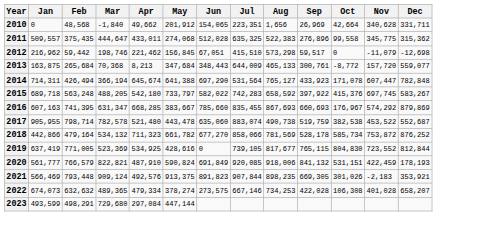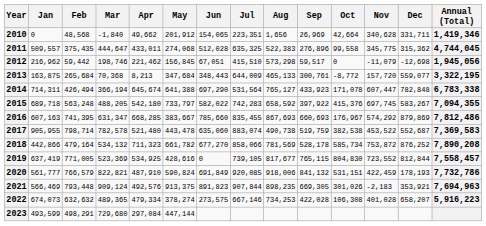 <table class="wikitable">
 <tr>
 <th>Year</th>
 <th>Jan</th>
 <th>Feb</th>
 <th>Mar</th>
 <th>Apr</th>
 <th>May</th>
 <th>Jun</th>
 <th>Jul</th>
 <th>Aug</th>
 <th>Sep</th>
 <th>Oct</th>
 <th>Nov</th>
 <th>Dec</th>
+<th>Annual (Total)</th>
 </tr>
 <tr>
 <th>2010</th>
 <td><small>0</small></td>
 <td><small>48,568</small></td>
 <td><small>-1,840</small></td>
 <td><small>49,662</small></td>
 <td><small>201,912</small></td>
 <td><small>154,065</small></td>
 <td><small>223,351</small></td>
 <td><small>1,656</small></td>
 <td><small>26,969</small></td>
 <td><small>42,664</small></td>
 <td><small>340,628</small></td>
 <td><small>331,711</small></td>
+<th>1,419,346</th>
 </tr>
 <tr>
 <th>2011</th>
 <td><small>509,557</small></td>
 <td><small>375,435</small></td>
 <td><small>444,647</small></td>
 <td><small>433,011</small></td>
 <td><small>274,068</small></td>
 <td><small>512,028</small></td>
 <td><small>635,325</small></td>
 <td><small>522,383</small></td>
 <td><small>276,896</small></td>
 <td><small>99,558</small></td>
 <td><small>345,775</small></td>
 <td><small>315,362</small></td>
+<th>4,744,045</th>
 </tr>
 <tr>
 <th>2012</th>
 <td><small>216,962</small></td>
 <td><small>59,442</small></td>
 <td><small>198,746</small></td>
 <td><small>221,462</small></td>
 <td><small>156,845</small></td>
 <td><small>67,051</small></td>
 <td><small>415,510</small></td>
 <td><small>573,298</small></td>
 <td><small>59,517</small></td>
 <td><small>0</small></td>
 <td><small>-11,079</small></td>
 <td><small>-12,698</small></td>
+<th>1,945,056</th>
 </tr>
 <tr>
 <th>2013</th>
 <td><small>163,875</small></td>
 <td><small>265,684</small></td>
 <td><small>70,368</small></td>
 <td><small>8,213</small></td>
 <td><small>347,684</small></td>
 <td><small>348,443</small></td>
 <td><small>644,009</small></td>
 <td><small>465,133</small></td>
 <td><small>300,761</small></td>
 <td><small>-8,772</small></td>
 <td><small>157,720</small></td>
 <td><small>559,077</small></td>
+<th>3,322,195</th>
 </tr>
 <tr>
 <th>2014</th>
 <td><small>714,311</small></td>
 <td><small>426,494</small></td>
 <td><small>366,194</small></td>
 <td><small>645,674</small></td>
 <td><small>641,388</small></td>
 <td><small>697,290</small></td>
 <td><small>531,564</small></td>
 <td><small>765,127</small></td>
 <td><small>433,923</small></td>
 <td><small>171,078</small></td>
 <td><small>607,447</small></td>
 <td><small>782,848</small></td>
+<th>6,783,338</th>
 </tr>
 <tr>
 <th>2015</th>
 <td><small>689,718</small></td>
 <td><small>563,248</small></td>
 <td><small>488,205</small></td>
 <td><small>542,180</small></td>
 <td><small>733,797</small></td>
 <td><small>582,022</small></td>
 <td><small>742,283</small></td>
 <td><small>658,592</small></td>
 <td><small>397,922</small></td>
 <td><small>415,376</small></td>
 <td><small>697,745</small></td>
 <td><small>583,267</small></td>
+<th>7,094,355</th>
 </tr>
 <tr>
 <th>2016</th>
 <td><small>607,163</small></td>
 <td><small>741,395</small></td>
 <td><small>631,347</small></td>
 <td><small>668,285</small></td>
 <td><small>383,667</small></td>
 <td><small>785,660</small></td>
 <td><small>835,455</small></td>
 <td><small>867,693</small></td>
 <td><small>660,693</small></td>
 <td><small>176,967</small></td>
 <td><small>574,292</small></td>
 <td><small>879,869</small></td>
+<th>7,812,486</th>
 </tr>
 <tr>
 <th>2017</th>
 <td><small>905,955</small></td>
 <td><small>798,714</small></td>
 <td><small>782,578</small></td>
 <td><small>521,480</small></td>
 <td><small>443,478</small></td>
 <td><small>635,060</small></td>
 <td><small>883,074</small></td>
 <td><small>490,738</small></td>
 <td><small>519,759</small></td>
 <td><small>382,538</small></td>
 <td><small>453,522</small></td>
 <td><small>552,687</small></td>
+<th>7,369,583</th>
 </tr>
 <tr>
 <th>2018</th>
 <td><small>442,866</small></td>
 <td><small>479,164</small></td>
 <td><small>534,132</small></td>
 <td><small>711,323</small></td>
 <td><small>661,782</small></td>
 <td><small>677,270</small></td>
 <td><small>858,066</small></td>
 <td><small>781,569</small></td>
 <td><small>528,178</small></td>
 <td><small>585,734</small></td>
 <td><small>753,872</small></td>
 <td><small>876,252</small></td>
+<th>7,890,208</th>
 </tr>
 <tr>
 <th>2019</th>
 <td><small>637,419</small></td>
 <td><small>771,005</small></td>
 <td><small>523,369</small></td>
 <td><small>534,925</small></td>
 <td><small>428,616</small></td>
 <td><small>0</small></td>
 <td><small>739,105</small></td>
 <td><small>817,677</small></td>
 <td><small>765,115</small></td>
 <td><small>804,830</small></td>
 <td><small>723,552</small></td>
 <td><small>812,844</small></td>
+<th>7,558,457</th>
 </tr>
 <tr>
 <th>2020</th>
 <td><small>561,777</small></td>
 <td><small>766,579</small></td>
 <td><small>822,821</small></td>
 <td><small>487,910</small></td>
 <td><small>590,824</small></td>
 <td><small>691,849</small></td>
 <td><small>920,085</small></td>
 <td><small>918,006</small></td>
 <td><small>841,132</small></td>
 <td><small>531,151</small></td>
 <td><small>422,459</small></td>
 <td><small>178,193</small></td>
+<th>7,732,786</th>
 </tr>
 <tr>
 <th>2021</th>
 <td><small>566,469</small></td>
 <td><small>793,448</small></td>
 <td><small>909,124</small></td>
 <td><small>492,576</small></td>
 <td><small>913,375</small></td>
 <td><small>891,823</small></td>
 <td><small>907,844</small></td>
 <td><small>898,235</small></td>
 <td><small>669,305</small></td>
 <td><small>301,026</small></td>
 <td><small>-2,183</small></td>
 <td><small>353,921</small></td>
+<th>7,694,963</th>
 </tr>
 <tr>
 <th>2022</th>
 <td><small>674,073</small></td>
 <td><small>632,632</small></td>
 <td><small>489,365</small></td>
 <td><small>479,334</small></td>
 <td><small>378,274</small></td>
 <td><small>273,575</small></td>
 <td><small>667,146</small></td>
 <td><small>734,253</small></td>
 <td><small>422,028</small></td>
 <td><small>106,308</small></td>
 <td><small>401,028</small></td>
 <td><small>658,207</small></td>
+<th>5,916,223</th>
 </tr>
 <tr>
 <th>2023</th>
 <td><small>493,599</small></td>
 <td><small>498,291</small></td>
 <td><small>729,680</small></td>
 <td><small>297,084</small></td>
 <td><small>447,144</small></td>
 <td></td>
 <td></td>
 <td></td>
 <td></td>
 <td></td>
 <td></td>
 <td></td>
+<th></th>
 </tr>
 </table>
